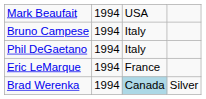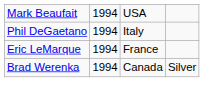 <table class="wikitable sortable">
 <tr>
 <td><a href='#'>Mark Beaufait</a></td>
 <td>1994</td>
 <td>USA</td>
-<td></td>
-</tr>
-<tr>
-<td><a href='#'>Bruno Campese</a></td>
-<td>1994</td>
-<td>Italy</td>
 <td></td>
 </tr>
 <tr>
 <td><a href='#'>Phil DeGaetano</a></td>
 <td>1994</td>
 <td>Italy</td>
 <td></td>
 </tr>
 <tr>
 <td><a href='#'>Eric LeMarque</a></td>
 <td>1994</td>
 <td>France</td>
 <td></td>
 </tr>
 <tr>
 <td><a href='#'>Brad Werenka</a></td>
 <td>1994</td>
-<td style="background: lightblue;">Canada</td>
+<td>Canada</td>
 <td>Silver</td>
 </tr>
 </table>
